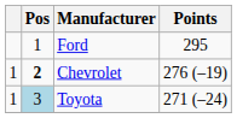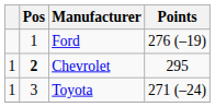 <table class="wikitable" style="font-size: 95%">
 <tr>
 <th></th>
 <th>Pos</th>
 <th>Manufacturer</th>
 <th>Points</th>
 </tr>
 <tr>
 <td align="left"></td>
 <td style="text-align:center;">1</td>
 <td><a href='#'>Ford</a></td>
-<td style="text-align:center;">295</td>
+<td style="text-align:center;">276 (–19)</td>
 </tr>
 <tr>
 <td align="left"> 1</td>
 <td style="text-align:center;"><strong>2</strong></td>
 <td><a href='#'>Chevrolet</a></td>
-<td style="text-align:center;">276 (–19)</td>
+<td style="text-align:center;">295</td>
 </tr>
 <tr>
 <td align="left"> 1</td>
-<td style="background: lightblue; text-align:center;">3</td>
+<td style="text-align:center;">3</td>
 <td><a href='#'>Toyota</a></td>
 <td style="text-align:center;">271 (–24)</td>
 </tr>
 <tr class="sortbottom">
 </tr>
 </table>
